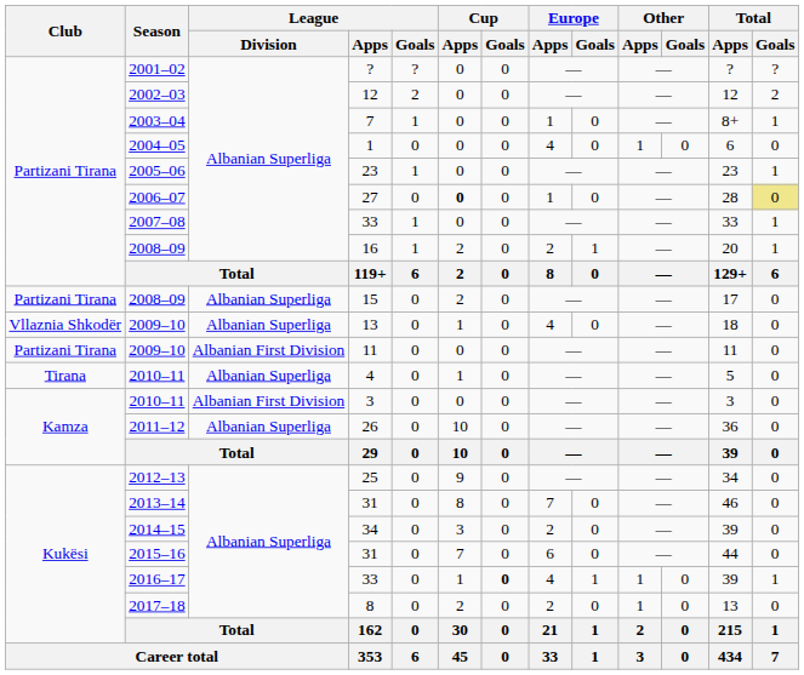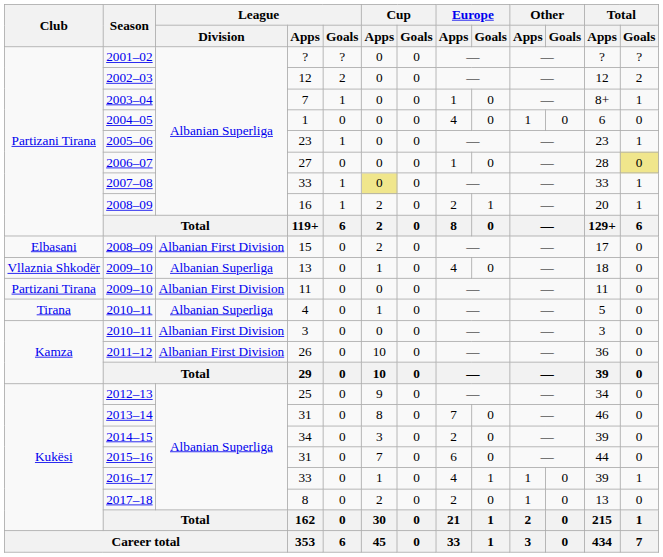 <table class="wikitable" style="text-align: center;">
 <tr>
 <th rowspan="2">Club</th>
 <th rowspan="2">Season</th>
 <th colspan="3">League</th>
 <th colspan="2">Cup</th>
 <th colspan="2"><a href='#'>Europe</a></th>
 <th colspan="2">Other</th>
 <th colspan="2">Total</th>
 </tr>
 <tr>
 <th>Division</th>
 <th>Apps</th>
 <th>Goals</th>
 <th>Apps</th>
 <th>Goals</th>
 <th>Apps</th>
 <th>Goals</th>
 <th>Apps</th>
 <th>Goals</th>
 <th>Apps</th>
 <th>Goals</th>
 </tr>
 <tr>
 <td rowspan="9"><a href='#'>Partizani Tirana</a></td>
 <td><a href='#'>2001–02</a></td>
 <td rowspan="8"><a href='#'>Albanian Superliga</a></td>
 <td>?</td>
 <td>?</td>
 <td>0</td>
 <td>0</td>
 <td colspan="2">—</td>
 <td colspan="2">—</td>
 <td>?</td>
 <td>?</td>
 </tr>
 <tr>
 <td><a href='#'>2002–03</a></td>
 <td>12</td>
 <td>2</td>
 <td>0</td>
 <td>0</td>
 <td colspan="2">—</td>
 <td colspan="2">—</td>
 <td>12</td>
 <td>2</td>
 </tr>
 <tr>
 <td><a href='#'>2003–04</a></td>
 <td>7</td>
 <td>1</td>
 <td>0</td>
 <td>0</td>
 <td>1</td>
 <td>0</td>
 <td colspan="2">—</td>
 <td>8+</td>
 <td>1</td>
 </tr>
 <tr>
 <td><a href='#'>2004–05</a></td>
 <td>1</td>
 <td>0</td>
 <td>0</td>
 <td>0</td>
 <td>4</td>
 <td>0</td>
 <td>1</td>
 <td>0</td>
 <td>6</td>
 <td>0</td>
 </tr>
 <tr>
 <td><a href='#'>2005–06</a></td>
 <td>23</td>
 <td>1</td>
 <td>0</td>
 <td>0</td>
 <td colspan="2">—</td>
 <td colspan="2">—</td>
 <td>23</td>
 <td>1</td>
 </tr>
 <tr>
 <td><a href='#'>2006–07</a></td>
 <td>27</td>
 <td>0</td>
-<td><strong>0</strong></td>
+<td>0</td>
 <td>0</td>
 <td>1</td>
 <td>0</td>
 <td colspan="2">—</td>
 <td>28</td>
 <td style="background: khaki;">0</td>
 </tr>
 <tr>
 <td><a href='#'>2007–08</a></td>
 <td>33</td>
 <td>1</td>
-<td>0</td>
+<td style="background: khaki;">0</td>
 <td>0</td>
 <td colspan="2">—</td>
 <td colspan="2">—</td>
 <td>33</td>
 <td>1</td>
 </tr>
 <tr>
 <td><a href='#'>2008–09</a></td>
 <td>16</td>
 <td>1</td>
 <td>2</td>
 <td>0</td>
 <td>2</td>
 <td>1</td>
 <td colspan="2">—</td>
 <td>20</td>
 <td>1</td>
 </tr>
 <tr>
 <th colspan="2">Total</th>
 <th>119+</th>
 <th>6</th>
 <th>2</th>
 <th>0</th>
 <th>8</th>
 <th>0</th>
 <th colspan="2">—</th>
 <th>129+</th>
 <th>6</th>
 </tr>
 <tr>
-<td rowspan="1"><a href='#'>Partizani Tirana</a></td>
+<td rowspan="1"><a href='#'>Elbasani</a></td>
 <td><a href='#'>2008–09</a></td>
-<td rowspan="1"><a href='#'>Albanian Superliga</a></td>
+<td rowspan="1"><a href='#'>Albanian First Division</a></td>
 <td>15</td>
 <td>0</td>
 <td>2</td>
 <td>0</td>
 <td colspan="2">—</td>
 <td colspan="2">—</td>
 <td>17</td>
 <td>0</td>
 </tr>
 <tr>
 <td rowspan="1"><a href='#'>Vllaznia Shkodër</a></td>
 <td><a href='#'>2009–10</a></td>
 <td rowspan="1"><a href='#'>Albanian Superliga</a></td>
 <td>13</td>
 <td>0</td>
 <td>1</td>
 <td>0</td>
 <td>4</td>
 <td>0</td>
 <td colspan="2">—</td>
 <td>18</td>
 <td>0</td>
 </tr>
 <tr>
 <td rowspan="1"><a href='#'>Partizani Tirana</a></td>
 <td><a href='#'>2009–10</a></td>
 <td rowspan="1"><a href='#'>Albanian First Division</a></td>
 <td>11</td>
 <td>0</td>
 <td>0</td>
 <td>0</td>
 <td colspan="2">—</td>
 <td colspan="2">—</td>
 <td>11</td>
 <td>0</td>
 </tr>
 <tr>
 <td rowspan="1"><a href='#'>Tirana</a></td>
 <td><a href='#'>2010–11</a></td>
 <td rowspan="1"><a href='#'>Albanian Superliga</a></td>
 <td>4</td>
 <td>0</td>
 <td>1</td>
 <td>0</td>
 <td colspan="2">—</td>
 <td colspan="2">—</td>
 <td>5</td>
 <td>0</td>
 </tr>
 <tr>
 <td rowspan="3"><a href='#'>Kamza</a></td>
 <td><a href='#'>2010–11</a></td>
 <td rowspan="1"><a href='#'>Albanian First Division</a></td>
 <td>3</td>
 <td>0</td>
 <td>0</td>
 <td>0</td>
 <td colspan="2">—</td>
 <td colspan="2">—</td>
 <td>3</td>
 <td>0</td>
 </tr>
 <tr>
 <td><a href='#'>2011–12</a></td>
-<td rowspan="1"><a href='#'>Albanian Superliga</a></td>
+<td rowspan="1"><a href='#'>Albanian First Division</a></td>
 <td>26</td>
 <td>0</td>
 <td>10</td>
 <td>0</td>
 <td colspan="2">—</td>
 <td colspan="2">—</td>
 <td>36</td>
 <td>0</td>
 </tr>
 <tr>
 <th colspan="2">Total</th>
 <th>29</th>
 <th>0</th>
 <th>10</th>
 <th>0</th>
 <th colspan="2">—</th>
 <th colspan="2">—</th>
 <th>39</th>
 <th>0</th>
 </tr>
 <tr>
 <td rowspan="7"><a href='#'>Kukësi</a></td>
 <td><a href='#'>2012–13</a></td>
 <td rowspan="6"><a href='#'>Albanian Superliga</a></td>
 <td>25</td>
 <td>0</td>
 <td>9</td>
 <td>0</td>
 <td colspan="2">—</td>
 <td colspan="2">—</td>
 <td>34</td>
 <td>0</td>
 </tr>
 <tr>
 <td><a href='#'>2013–14</a></td>
 <td>31</td>
 <td>0</td>
 <td>8</td>
 <td>0</td>
 <td>7</td>
 <td>0</td>
 <td colspan="2">—</td>
 <td>46</td>
 <td>0</td>
 </tr>
 <tr>
 <td><a href='#'>2014–15</a></td>
 <td>34</td>
 <td>0</td>
 <td>3</td>
 <td>0</td>
 <td>2</td>
 <td>0</td>
 <td colspan="2">—</td>
 <td>39</td>
 <td>0</td>
 </tr>
 <tr>
 <td><a href='#'>2015–16</a></td>
 <td>31</td>
 <td>0</td>
 <td>7</td>
 <td>0</td>
 <td>6</td>
 <td>0</td>
 <td colspan="2">—</td>
 <td>44</td>
 <td>0</td>
 </tr>
 <tr>
 <td><a href='#'>2016–17</a></td>
 <td>33</td>
 <td>0</td>
 <td>1</td>
-<td><strong>0</strong></td>
+<td>0</td>
 <td>4</td>
 <td>1</td>
 <td>1</td>
 <td>0</td>
 <td>39</td>
 <td>1</td>
 </tr>
 <tr>
 <td><a href='#'>2017–18</a></td>
 <td>8</td>
 <td>0</td>
 <td>2</td>
 <td>0</td>
 <td>2</td>
 <td>0</td>
 <td>1</td>
 <td>0</td>
 <td>13</td>
 <td>0</td>
 </tr>
 <tr>
 <th colspan="2">Total</th>
 <th>162</th>
 <th>0</th>
 <th>30</th>
 <th>0</th>
 <th>21</th>
 <th>1</th>
 <th>2</th>
 <th>0</th>
 <th>215</th>
 <th>1</th>
 </tr>
 <tr>
 <th colspan="3">Career total</th>
 <th>353</th>
 <th>6</th>
 <th>45</th>
 <th>0</th>
 <th>33</th>
 <th>1</th>
 <th>3</th>
 <th>0</th>
 <th>434</th>
 <th>7</th>
 </tr>
 </table>
